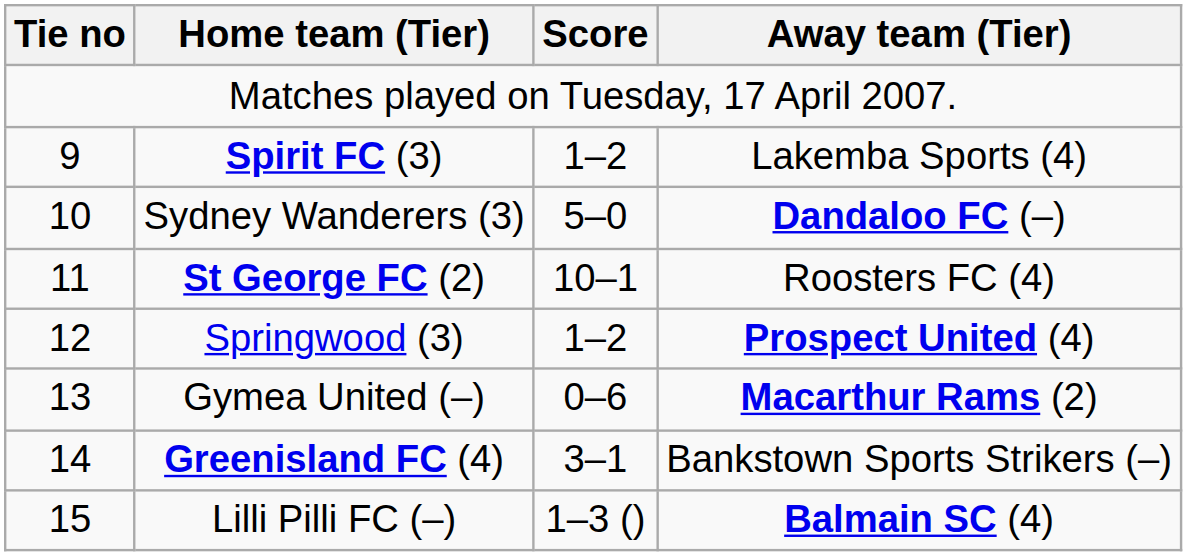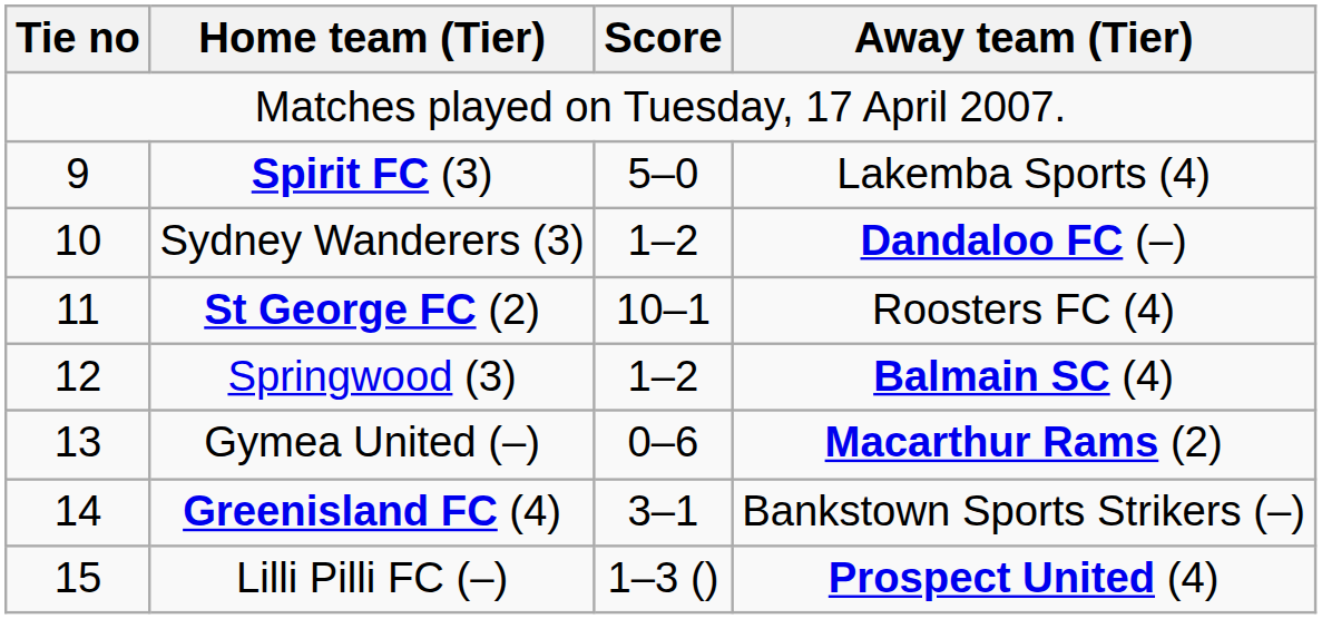 <table class="wikitable" style="text-align:center">
 <tr>
 <th>Tie no</th>
 <th>Home team (Tier)</th>
 <th>Score</th>
 <th>Away team (Tier)</th>
 </tr>
 <tr>
 <td colspan=4>Matches played on Tuesday, 17 April 2007.</td>
 </tr>
 <tr>
 <td>9</td>
 <td><strong><a href='#'>Spirit FC</a></strong> (3)</td>
-<td>1–2</td>
+<td>5–0</td>
 <td>Lakemba Sports (4)</td>
 </tr>
 <tr>
 <td>10</td>
 <td>Sydney Wanderers (3)</td>
-<td>5–0</td>
+<td>1–2</td>
 <td><strong><a href='#'>Dandaloo FC</a></strong> (–)</td>
 </tr>
 <tr>
 <td>11</td>
 <td><strong><a href='#'>St George FC</a></strong> (2)</td>
 <td>10–1</td>
 <td>Roosters FC (4)</td>
 </tr>
 <tr>
 <td>12</td>
 <td><a href='#'>Springwood</a> (3)</td>
 <td>1–2</td>
-<td><strong><a href='#'>Prospect United</a></strong> (4)</td>
+<td><strong><a href='#'>Balmain SC</a></strong> (4)</td>
 </tr>
 <tr>
 <td>13</td>
 <td>Gymea United (–)</td>
 <td>0–6</td>
 <td><strong><a href='#'>Macarthur Rams</a></strong> (2)</td>
 </tr>
 <tr>
 <td>14</td>
 <td><strong><a href='#'>Greenisland FC</a></strong> (4)</td>
 <td>3–1</td>
 <td>Bankstown Sports Strikers (–)</td>
 </tr>
 <tr>
 <td>15</td>
 <td>Lilli Pilli FC (–)</td>
 <td>1–3 ()</td>
-<td><strong><a href='#'>Balmain SC</a></strong> (4)</td>
+<td><strong><a href='#'>Prospect United</a></strong> (4)</td>
 </tr>
 </table>
